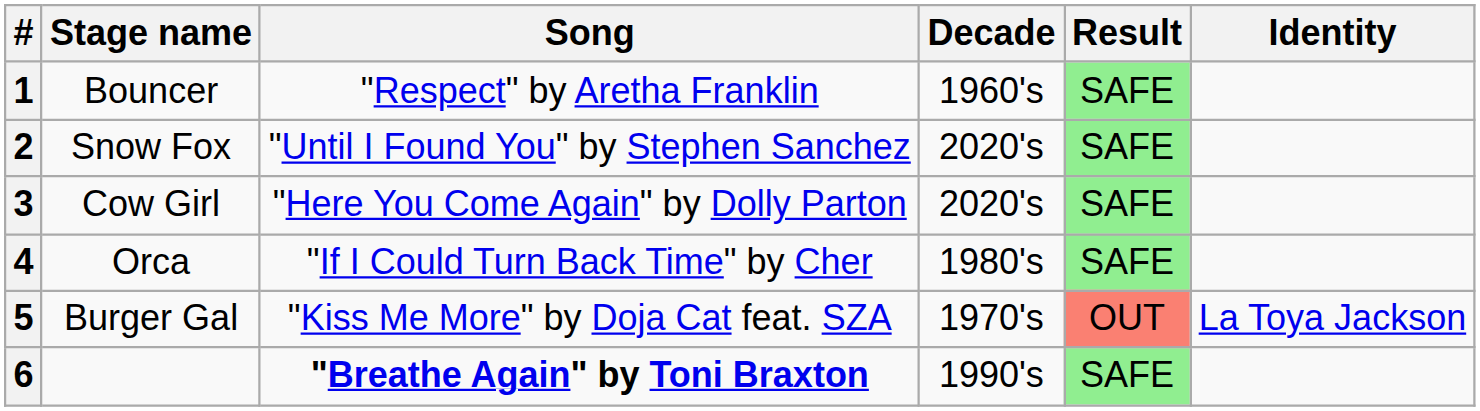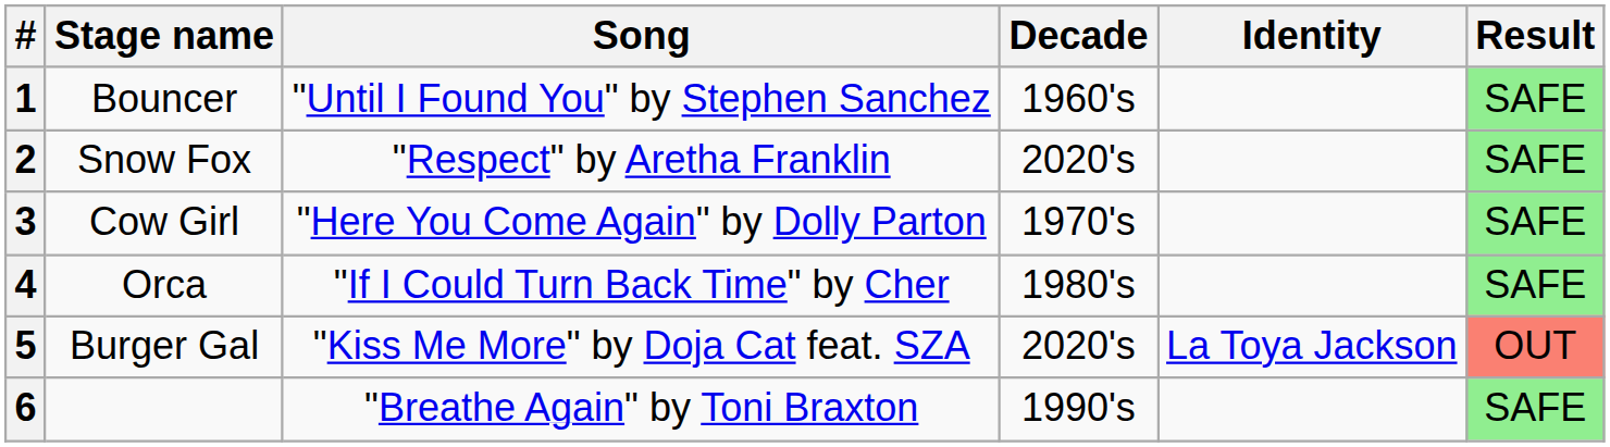 <table class="wikitable plainrowheaders" style="text-align: center;">
 <tr>
 <th>#</th>
 <th>Stage name</th>
 <th>Song</th>
 <th>Decade</th>
+<th>Identity</th>
 <th>Result</th>
-<th>Identity</th>
 </tr>
 <tr>
 <th>1</th>
 <td>Bouncer</td>
-<td>"<a href='#'>Respect</a>" by <a href='#'>Aretha Franklin</a></td>
+<td>"<a href='#'>Until I Found You</a>" by <a href='#'>Stephen Sanchez</a></td>
 <td>1960's</td>
+<td></td>
 <td bgcolor=lightgreen>SAFE</td>
-<td></td>
 </tr>
 <tr>
 <th>2</th>
 <td>Snow Fox</td>
-<td>"<a href='#'>Until I Found You</a>" by <a href='#'>Stephen Sanchez</a></td>
+<td>"<a href='#'>Respect</a>" by <a href='#'>Aretha Franklin</a></td>
 <td>2020's</td>
+<td></td>
 <td bgcolor=lightgreen>SAFE</td>
-<td></td>
 </tr>
 <tr>
 <th>3</th>
 <td>Cow Girl</td>
 <td>"<a href='#'>Here You Come Again</a>" by <a href='#'>Dolly Parton</a></td>
-<td>2020's</td>
+<td>1970's</td>
+<td></td>
 <td bgcolor=lightgreen>SAFE</td>
-<td></td>
 </tr>
 <tr>
 <th>4</th>
 <td>Orca</td>
 <td>"<a href='#'>If I Could Turn Back Time</a>" by <a href='#'>Cher</a></td>
 <td>1980's</td>
+<td></td>
 <td bgcolor=lightgreen>SAFE</td>
-<td></td>
 </tr>
 <tr>
 <th>5</th>
 <td>Burger Gal</td>
 <td>"<a href='#'>Kiss Me More</a>" by <a href='#'>Doja Cat</a> feat. <a href='#'>SZA</a></td>
-<td>1970's</td>
+<td>2020's</td>
+<td><a href='#'>La Toya Jackson</a></td>
 <td bgcolor=salmon>OUT</td>
-<td><a href='#'>La Toya Jackson</a></td>
 </tr>
 <tr>
 <th>6</th>
 <td></td>
-<td><strong>"<a href='#'>Breathe Again</a>" by <a href='#'>Toni Braxton</a></strong></td>
+<td>"<a href='#'>Breathe Again</a>" by <a href='#'>Toni Braxton</a></td>
 <td>1990's</td>
+<td></td>
 <td bgcolor=lightgreen>SAFE</td>
-<td></td>
 </tr>
 </table>
